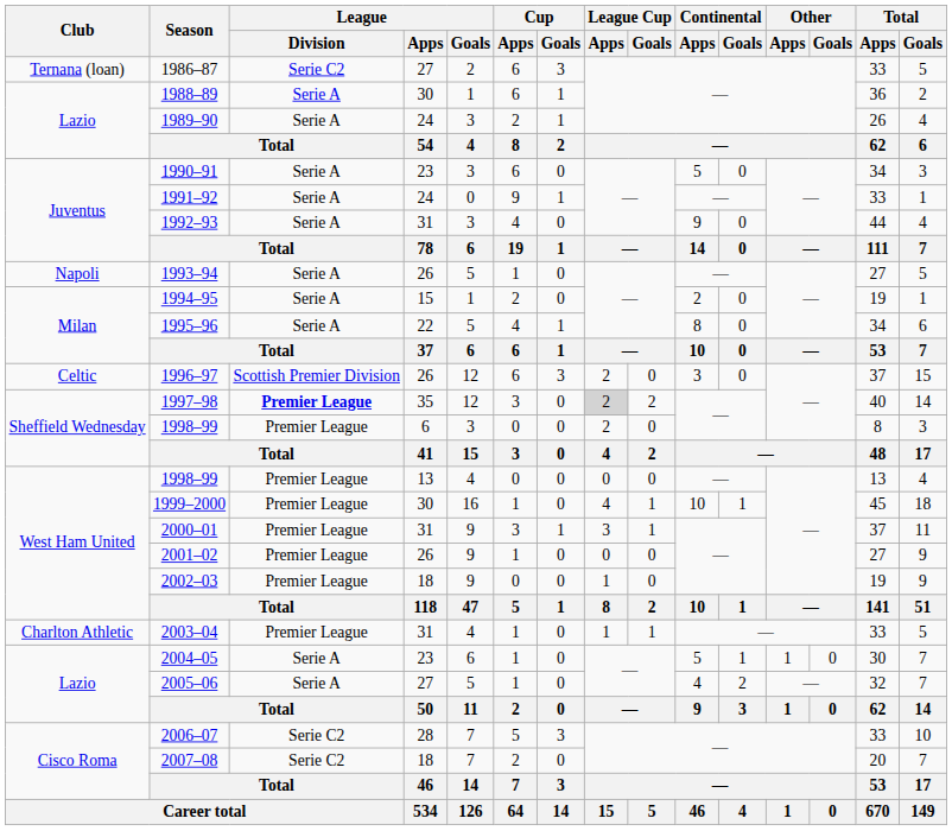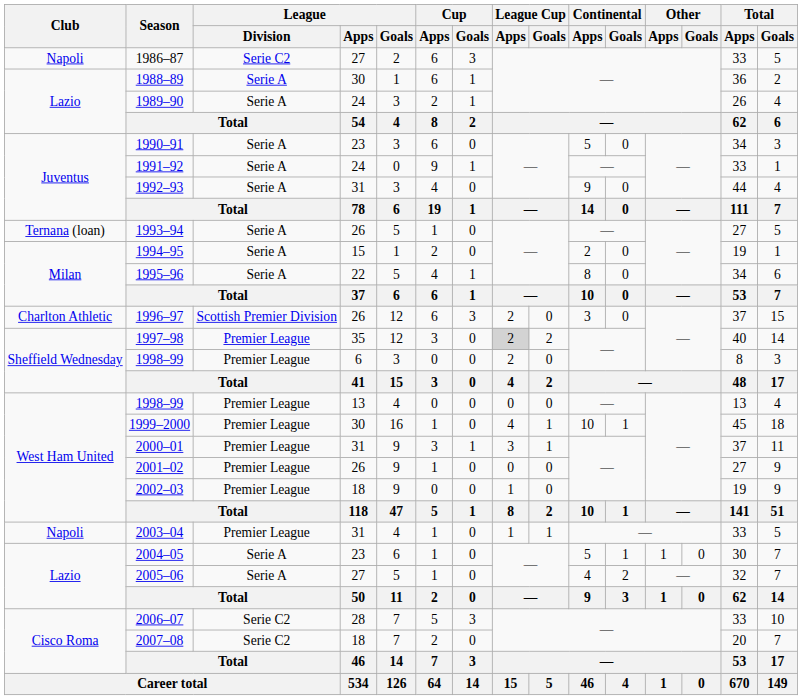 <table class="wikitable" Style="text-align: center">
 <tr>
 <th rowspan="2">Club</th>
 <th rowspan="2">Season</th>
 <th colspan="3">League</th>
 <th colspan="2">Cup</th>
 <th colspan="2">League Cup</th>
 <th colspan="2">Continental</th>
 <th colspan="2">Other</th>
 <th colspan="2">Total</th>
 </tr>
 <tr>
 <th>Division</th>
 <th>Apps</th>
 <th>Goals</th>
 <th>Apps</th>
 <th>Goals</th>
 <th>Apps</th>
 <th>Goals</th>
 <th>Apps</th>
 <th>Goals</th>
 <th>Apps</th>
 <th>Goals</th>
 <th>Apps</th>
 <th>Goals</th>
 </tr>
 <tr>
-<td><a href='#'>Ternana</a> (loan)</td>
+<td><a href='#'>Napoli</a></td>
 <td>1986–87</td>
 <td><a href='#'>Serie C2</a></td>
 <td>27</td>
 <td>2</td>
 <td>6</td>
 <td>3</td>
 <td rowspan="3" colspan="6">—</td>
 <td>33</td>
 <td>5</td>
 </tr>
 <tr>
 <td rowspan="3"><a href='#'>Lazio</a></td>
 <td><a href='#'>1988–89</a></td>
 <td><a href='#'>Serie A</a></td>
 <td>30</td>
 <td>1</td>
 <td>6</td>
 <td>1</td>
 <td>36</td>
 <td>2</td>
 </tr>
 <tr>
 <td><a href='#'>1989–90</a></td>
 <td>Serie A</td>
 <td>24</td>
 <td>3</td>
 <td>2</td>
 <td>1</td>
 <td>26</td>
 <td>4</td>
 </tr>
 <tr>
 <th colspan="2">Total</th>
 <th>54</th>
 <th>4</th>
 <th>8</th>
 <th>2</th>
 <th colspan="6">—</th>
 <th>62</th>
 <th>6</th>
 </tr>
 <tr>
 <td rowspan="4"><a href='#'>Juventus</a></td>
 <td><a href='#'>1990–91</a></td>
 <td>Serie A</td>
 <td>23</td>
 <td>3</td>
 <td>6</td>
 <td>0</td>
 <td rowspan="3" colspan="2">—</td>
 <td>5</td>
 <td>0</td>
 <td rowspan="3" colspan="2">—</td>
 <td>34</td>
 <td>3</td>
 </tr>
 <tr>
 <td><a href='#'>1991–92</a></td>
 <td>Serie A</td>
 <td>24</td>
 <td>0</td>
 <td>9</td>
 <td>1</td>
 <td colspan="2">—</td>
 <td>33</td>
 <td>1</td>
 </tr>
 <tr>
 <td><a href='#'>1992–93</a></td>
 <td>Serie A</td>
 <td>31</td>
 <td>3</td>
 <td>4</td>
 <td>0</td>
 <td>9</td>
 <td>0</td>
 <td>44</td>
 <td>4</td>
 </tr>
 <tr>
 <th colspan="2">Total</th>
 <th>78</th>
 <th>6</th>
 <th>19</th>
 <th>1</th>
 <th colspan="2">—</th>
 <th>14</th>
 <th>0</th>
 <th colspan="2">—</th>
 <th>111</th>
 <th>7</th>
 </tr>
 <tr>
-<td><a href='#'>Napoli</a></td>
+<td><a href='#'>Ternana</a> (loan)</td>
 <td><a href='#'>1993–94</a></td>
 <td>Serie A</td>
 <td>26</td>
 <td>5</td>
 <td>1</td>
 <td>0</td>
 <td rowspan="3" colspan="2">—</td>
 <td colspan="2">—</td>
 <td rowspan="3" colspan="2">—</td>
 <td>27</td>
 <td>5</td>
 </tr>
 <tr>
 <td rowspan="3"><a href='#'>Milan</a></td>
 <td><a href='#'>1994–95</a></td>
 <td>Serie A</td>
 <td>15</td>
 <td>1</td>
 <td>2</td>
 <td>0</td>
 <td>2</td>
 <td>0</td>
 <td>19</td>
 <td>1</td>
 </tr>
 <tr>
 <td><a href='#'>1995–96</a></td>
 <td>Serie A</td>
 <td>22</td>
 <td>5</td>
 <td>4</td>
 <td>1</td>
 <td>8</td>
 <td>0</td>
 <td>34</td>
 <td>6</td>
 </tr>
 <tr>
 <th colspan="2">Total</th>
 <th>37</th>
 <th>6</th>
 <th>6</th>
 <th>1</th>
 <th colspan="2">—</th>
 <th>10</th>
 <th>0</th>
 <th colspan="2">—</th>
 <th>53</th>
 <th>7</th>
 </tr>
 <tr>
-<td><a href='#'>Celtic</a></td>
+<td><a href='#'>Charlton Athletic</a></td>
 <td><a href='#'>1996–97</a></td>
 <td><a href='#'>Scottish Premier Division</a></td>
 <td>26</td>
 <td>12</td>
 <td>6</td>
 <td>3</td>
 <td>2</td>
 <td>0</td>
 <td>3</td>
 <td>0</td>
 <td rowspan="3" colspan="2">—</td>
 <td>37</td>
 <td>15</td>
 </tr>
 <tr>
 <td rowspan="3"><a href='#'>Sheffield Wednesday</a></td>
 <td><a href='#'>1997–98</a></td>
-<td><strong><a href='#'>Premier League</a></strong></td>
+<td><a href='#'>Premier League</a></td>
 <td>35</td>
 <td>12</td>
 <td>3</td>
 <td>0</td>
 <td style="background: lightgrey;">2</td>
 <td>2</td>
 <td rowspan="2" colspan="2">—</td>
 <td>40</td>
 <td>14</td>
 </tr>
 <tr>
 <td><a href='#'>1998–99</a></td>
 <td>Premier League</td>
 <td>6</td>
 <td>3</td>
 <td>0</td>
 <td>0</td>
 <td>2</td>
 <td>0</td>
 <td>8</td>
 <td>3</td>
 </tr>
 <tr>
 <th colspan="2">Total</th>
 <th>41</th>
 <th>15</th>
 <th>3</th>
 <th>0</th>
 <th>4</th>
 <th>2</th>
 <th colspan="4">—</th>
 <th>48</th>
 <th>17</th>
 </tr>
 <tr>
 <td rowspan="6"><a href='#'>West Ham United</a></td>
 <td><a href='#'>1998–99</a></td>
 <td>Premier League</td>
 <td>13</td>
 <td>4</td>
 <td>0</td>
 <td>0</td>
 <td>0</td>
 <td>0</td>
 <td colspan="2">—</td>
 <td rowspan="5" colspan="2">—</td>
 <td>13</td>
 <td>4</td>
 </tr>
 <tr>
 <td><a href='#'>1999–2000</a></td>
 <td>Premier League</td>
 <td>30</td>
 <td>16</td>
 <td>1</td>
 <td>0</td>
 <td>4</td>
 <td>1</td>
 <td>10</td>
 <td>1</td>
 <td>45</td>
 <td>18</td>
 </tr>
 <tr>
 <td><a href='#'>2000–01</a></td>
 <td>Premier League</td>
 <td>31</td>
 <td>9</td>
 <td>3</td>
 <td>1</td>
 <td>3</td>
 <td>1</td>
 <td rowspan="3" colspan="2">—</td>
 <td>37</td>
 <td>11</td>
 </tr>
 <tr>
 <td><a href='#'>2001–02</a></td>
 <td>Premier League</td>
 <td>26</td>
 <td>9</td>
 <td>1</td>
 <td>0</td>
 <td>0</td>
 <td>0</td>
 <td>27</td>
 <td>9</td>
 </tr>
 <tr>
 <td><a href='#'>2002–03</a></td>
 <td>Premier League</td>
 <td>18</td>
 <td>9</td>
 <td>0</td>
 <td>0</td>
 <td>1</td>
 <td>0</td>
 <td>19</td>
 <td>9</td>
 </tr>
 <tr>
 <th colspan="2">Total</th>
 <th>118</th>
 <th>47</th>
 <th>5</th>
 <th>1</th>
 <th>8</th>
 <th>2</th>
 <th>10</th>
 <th>1</th>
 <th colspan="2">—</th>
 <th>141</th>
 <th>51</th>
 </tr>
 <tr>
-<td><a href='#'>Charlton Athletic</a></td>
+<td><a href='#'>Napoli</a></td>
 <td><a href='#'>2003–04</a></td>
 <td>Premier League</td>
 <td>31</td>
 <td>4</td>
 <td>1</td>
 <td>0</td>
 <td>1</td>
 <td>1</td>
 <td colspan="4">—</td>
 <td>33</td>
 <td>5</td>
 </tr>
 <tr>
 <td rowspan="3"><a href='#'>Lazio</a></td>
 <td><a href='#'>2004–05</a></td>
 <td>Serie A</td>
 <td>23</td>
 <td>6</td>
 <td>1</td>
 <td>0</td>
 <td rowspan="2" colspan="2">—</td>
 <td>5</td>
 <td>1</td>
 <td>1</td>
 <td>0</td>
 <td>30</td>
 <td>7</td>
 </tr>
 <tr>
 <td><a href='#'>2005–06</a></td>
 <td>Serie A</td>
 <td>27</td>
 <td>5</td>
 <td>1</td>
 <td>0</td>
 <td>4</td>
 <td>2</td>
 <td colspan="2">—</td>
 <td>32</td>
 <td>7</td>
 </tr>
 <tr>
 <th colspan="2">Total</th>
 <th>50</th>
 <th>11</th>
 <th>2</th>
 <th>0</th>
 <th colspan="2">—</th>
 <th>9</th>
 <th>3</th>
 <th>1</th>
 <th>0</th>
 <th>62</th>
 <th>14</th>
 </tr>
 <tr>
 <td rowspan="3"><a href='#'>Cisco Roma</a></td>
 <td><a href='#'>2006–07</a></td>
 <td>Serie C2</td>
 <td>28</td>
 <td>7</td>
 <td>5</td>
 <td>3</td>
 <td rowspan="2" colspan="6">—</td>
 <td>33</td>
 <td>10</td>
 </tr>
 <tr>
 <td><a href='#'>2007–08</a></td>
 <td>Serie C2</td>
 <td>18</td>
 <td>7</td>
 <td>2</td>
 <td>0</td>
 <td>20</td>
 <td>7</td>
 </tr>
 <tr>
 <th colspan="2">Total</th>
 <th>46</th>
 <th>14</th>
 <th>7</th>
 <th>3</th>
 <th colspan="6">—</th>
 <th>53</th>
 <th>17</th>
 </tr>
 <tr>
 <th colspan="3">Career total</th>
 <th>534</th>
 <th>126</th>
 <th>64</th>
 <th>14</th>
 <th>15</th>
 <th>5</th>
 <th>46</th>
 <th>4</th>
 <th>1</th>
 <th>0</th>
 <th>670</th>
 <th>149</th>
 </tr>
 </table>
